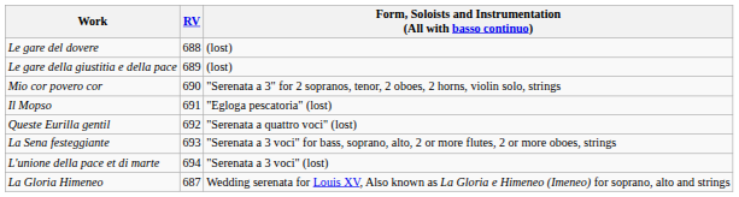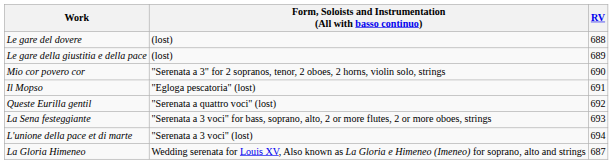 <table class="wikitable sortable">
 <tr>
 <th>Work</th>
+<th class="unsortable">Form, Soloists and Instrumentation<br><span>(All with <a href='#'>basso continuo</a>)</span></th>
 <th><a href='#'>RV</a></th>
-<th class="unsortable">Form, Soloists and Instrumentation<br><span>(All with <a href='#'>basso continuo</a>)</span></th>
 </tr>
 <tr>
 <td><em>Le gare del dovere</em></td>
+<td>(lost)</td>
 <td>688</td>
-<td>(lost)</td>
 </tr>
 <tr>
 <td><em>Le gare della giustitia e della pace</em></td>
+<td>(lost)</td>
 <td>689</td>
-<td>(lost)</td>
 </tr>
 <tr>
 <td><em>Mio cor povero cor</em></td>
+<td>"Serenata a 3" for 2 sopranos, tenor, 2 oboes, 2 horns, violin solo, strings</td>
 <td>690</td>
-<td>"Serenata a 3" for 2 sopranos, tenor, 2 oboes, 2 horns, violin solo, strings</td>
 </tr>
 <tr>
 <td><em>Il Mopso</em></td>
+<td>"Egloga pescatoria" (lost)</td>
 <td>691</td>
-<td>"Egloga pescatoria" (lost)</td>
 </tr>
 <tr>
 <td><em>Queste Eurilla gentil</em></td>
+<td>"Serenata a quattro voci" (lost)</td>
 <td>692</td>
-<td>"Serenata a quattro voci" (lost)</td>
 </tr>
 <tr>
 <td><em>La Sena festeggiante</em></td>
+<td>"Serenata a 3 voci" for bass, soprano, alto, 2 or more flutes, 2 or more oboes, strings</td>
 <td>693</td>
-<td>"Serenata a 3 voci" for bass, soprano, alto, 2 or more flutes, 2 or more oboes, strings</td>
 </tr>
 <tr>
 <td><em>L'unione della pace et di marte</em></td>
+<td>"Serenata a 3 voci" (lost)</td>
 <td>694</td>
-<td>"Serenata a 3 voci" (lost)</td>
 </tr>
 <tr>
 <td><em>La Gloria Himeneo</em></td>
+<td>Wedding serenata for <a href='#'>Louis XV</a>, Also known as <em>La Gloria e Himeneo (Imeneo)</em> for soprano, alto and strings</td>
 <td>687</td>
-<td>Wedding serenata for <a href='#'>Louis XV</a>, Also known as <em>La Gloria e Himeneo (Imeneo)</em> for soprano, alto and strings</td>
 </tr>
 </table>
